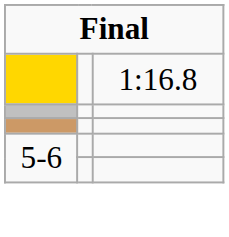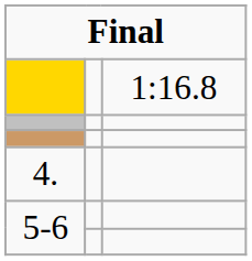 <table class=wikitable style="text-align:center">
 <tr>
 <td colspan=3><strong>Final</strong></td>
 </tr>
 <tr>
 <td width=30 bgcolor=gold></td>
 <td align=left></td>
 <td width=60>1:16.8</td>
 </tr>
 <tr>
 <td bgcolor=silver></td>
 <td align=left></td>
 <td></td>
 </tr>
 <tr>
 <td bgcolor=cc9966></td>
 <td align=left></td>
 <td></td>
 </tr>
 <tr>
+<td>4.</td>
+<td align=left></td>
+<td></td>
+</tr>
+<tr>
 <td rowspan=2>5-6</td>
 <td align=left></td>
 <td></td>
 </tr>
 <tr>
 <td align=left></td>
 <td></td>
 </tr>
 </table>
